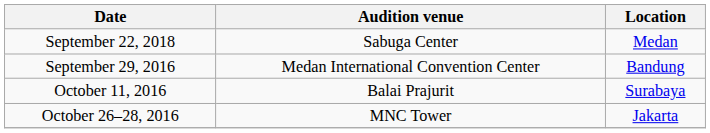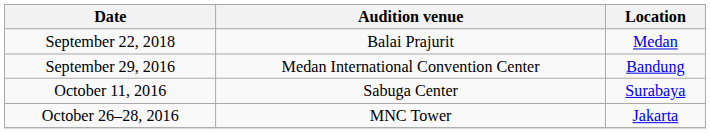 <table class="wikitable" style="text-align:center; line-height:17px; width:55%;">
 <tr>
 <th>Date</th>
 <th>Audition venue</th>
 <th>Location</th>
 </tr>
 <tr>
 <td>September 22, 2018</td>
-<td>Sabuga Center</td>
+<td>Balai Prajurit</td>
 <td><a href='#'>Medan</a></td>
 </tr>
 <tr>
 <td>September 29, 2016</td>
 <td>Medan International Convention Center</td>
 <td><a href='#'>Bandung</a></td>
 </tr>
 <tr>
 <td>October 11, 2016</td>
-<td>Balai Prajurit</td>
+<td>Sabuga Center</td>
 <td><a href='#'>Surabaya</a></td>
 </tr>
 <tr>
 <td>October 26–28, 2016</td>
 <td>MNC Tower</td>
 <td><a href='#'>Jakarta</a></td>
 </tr>
 <tr>
 </tr>
 </table>
